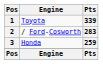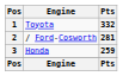 <table class="wikitable" style="font-size: 85%;; text-align:center;">
 <tr valign="top">
 <th valign="middle">Pos</th>
 <th valign="middle">Engine</th>
 <th valign="middle">Pts</th>
 </tr>
 <tr>
 <th>1</th>
 <td align="left"> <a href='#'>Toyota</a></td>
-<th>339</th>
+<th>332</th>
 </tr>
 <tr>
 <th>2</th>
 <td align="left"> /  <a href='#'>Ford</a>-<a href='#'>Cosworth</a></td>
-<th>283</th>
+<th>281</th>
 </tr>
 <tr>
 <th>3</th>
 <td align="left"> <a href='#'>Honda</a></td>
 <th>259</th>
 </tr>
 <tr>
 </tr>
 <tr valign="top">
 <th valign="middle">Pos</th>
 <th valign="middle">Engine</th>
 <th valign="middle">Pts</th>
 </tr>
 </table>
